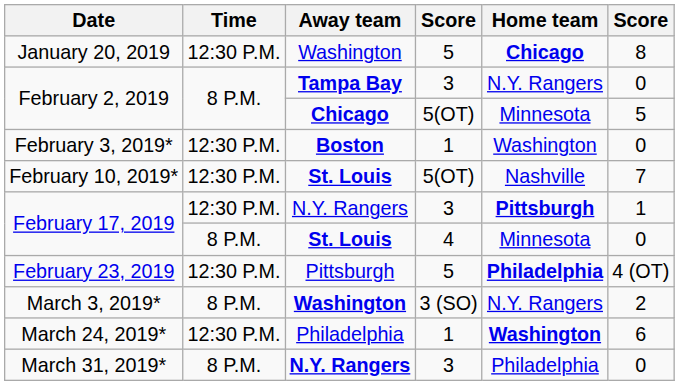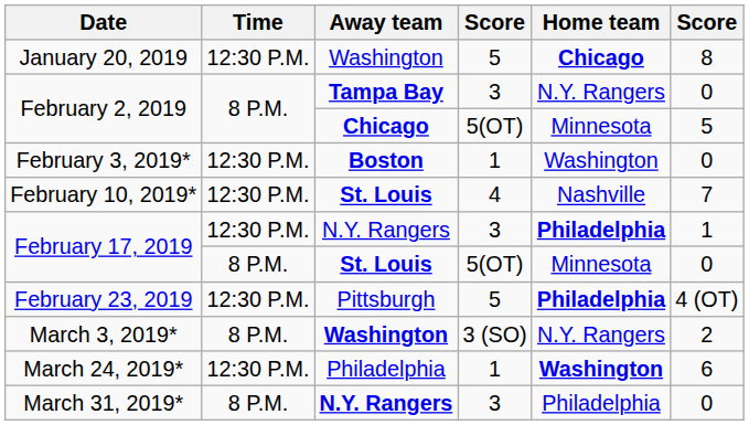 <table class="wikitable sortable" style="font-size: 95%;text-align: center;">
 <tr>
 <th>Date</th>
 <th>Time</th>
 <th>Away team</th>
 <th>Score</th>
 <th>Home team</th>
 <th>Score</th>
 </tr>
 <tr>
 <td>January 20, 2019</td>
 <td>12:30 P.M.</td>
 <td><a href='#'>Washington</a></td>
 <td>5</td>
 <td><a href='#'><strong>Chicago</strong></a></td>
 <td>8</td>
 </tr>
 <tr>
 <td rowspan=2>February 2, 2019</td>
 <td rowspan=2>8 P.M.</td>
 <td><a href='#'><strong>Tampa Bay</strong></a></td>
 <td>3</td>
 <td><a href='#'>N.Y. Rangers</a></td>
 <td>0</td>
 </tr>
 <tr>
 <td><a href='#'><strong>Chicago</strong></a></td>
 <td>5(OT)</td>
 <td><a href='#'>Minnesota</a></td>
 <td>5</td>
 </tr>
 <tr>
 <td>February 3, 2019*</td>
 <td>12:30 P.M.</td>
 <td><a href='#'><strong>Boston</strong></a></td>
 <td>1</td>
 <td><a href='#'>Washington</a></td>
 <td>0</td>
 </tr>
 <tr>
 <td>February 10, 2019*</td>
 <td>12:30 P.M.</td>
 <td><a href='#'><strong>St. Louis</strong></a></td>
-<td>5(OT)</td>
+<td>4</td>
 <td><a href='#'>Nashville</a></td>
 <td>7</td>
 </tr>
 <tr>
 <td rowspan=2><a href='#'>February 17, 2019</a></td>
 <td>12:30 P.M.</td>
 <td><a href='#'>N.Y. Rangers</a></td>
 <td>3</td>
-<td><a href='#'><strong>Pittsburgh</strong></a></td>
+<td><a href='#'><strong>Philadelphia</strong></a></td>
 <td>1</td>
 </tr>
 <tr>
 <td>8 P.M.</td>
 <td><a href='#'><strong>St. Louis</strong></a></td>
-<td>4</td>
+<td>5(OT)</td>
 <td><a href='#'>Minnesota</a></td>
 <td>0</td>
 </tr>
 <tr>
 <td><a href='#'>February 23, 2019</a></td>
 <td>12:30 P.M.</td>
 <td><a href='#'>Pittsburgh</a></td>
 <td>5</td>
 <td><a href='#'><strong>Philadelphia</strong></a></td>
 <td>4 (OT)</td>
 </tr>
 <tr>
 <td>March 3, 2019*</td>
 <td>8 P.M.</td>
 <td><a href='#'><strong>Washington</strong></a></td>
 <td>3 (SO)</td>
 <td><a href='#'>N.Y. Rangers</a></td>
 <td>2</td>
 </tr>
 <tr>
 <td>March 24, 2019*</td>
 <td>12:30 P.M.</td>
 <td><a href='#'>Philadelphia</a></td>
 <td>1</td>
 <td><a href='#'><strong>Washington</strong></a></td>
 <td>6</td>
 </tr>
 <tr>
 <td>March 31, 2019*</td>
 <td>8 P.M.</td>
 <td><a href='#'><strong>N.Y. Rangers</strong></a></td>
 <td>3</td>
 <td><a href='#'>Philadelphia</a></td>
 <td>0</td>
 </tr>
 </table>
